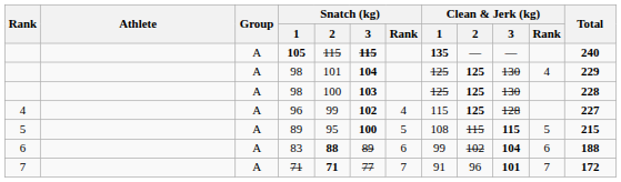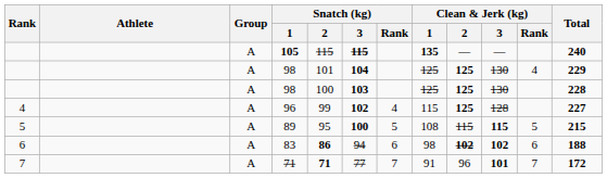 <table class = "wikitable" style="text-align:center;">
 <tr>
 <th rowspan=2 width=40>Rank</th>
 <th rowspan=2 width=250>Athlete</th>
 <th rowspan=2 width=50>Group</th>
 <th colspan=4>Snatch (kg)</th>
 <th colspan=4>Clean & Jerk (kg)</th>
 <th rowspan=2 width=60>Total</th>
 </tr>
 <tr>
 <th width=40>1</th>
 <th width=40>2</th>
 <th width=40>3</th>
 <th width=40>Rank</th>
 <th width=40>1</th>
 <th width=40>2</th>
 <th width=40>3</th>
 <th width=40>Rank</th>
 </tr>
 <tr>
 <td></td>
 <td align=left></td>
 <td>A</td>
 <td><strong>105</strong></td>
 <td><s>115</s></td>
 <td><strong><s>115</s></strong></td>
 <td></td>
 <td><strong>135</strong></td>
 <td>—</td>
 <td>—</td>
 <td></td>
 <td><strong>240</strong></td>
 </tr>
 <tr>
 <td></td>
 <td align=left></td>
 <td>A</td>
 <td>98</td>
 <td>101</td>
 <td><strong>104</strong></td>
 <td></td>
 <td><s>125</s></td>
 <td><strong>125</strong></td>
 <td><s>130</s></td>
 <td>4</td>
 <td><strong>229</strong></td>
 </tr>
 <tr>
 <td></td>
 <td align=left></td>
 <td>A</td>
 <td>98</td>
 <td>100</td>
 <td><strong>103</strong></td>
 <td></td>
 <td><s>125</s></td>
 <td><strong>125</strong></td>
 <td><s>130</s></td>
 <td></td>
 <td><strong>228</strong></td>
 </tr>
 <tr>
 <td>4</td>
 <td align=left></td>
 <td>A</td>
 <td>96</td>
 <td>99</td>
 <td><strong>102</strong></td>
 <td>4</td>
 <td>115</td>
 <td><strong>125</strong></td>
 <td><s>128</s></td>
 <td></td>
 <td><strong>227</strong></td>
 </tr>
 <tr>
 <td>5</td>
 <td align=left></td>
 <td>A</td>
 <td>89</td>
 <td>95</td>
 <td><strong>100</strong></td>
 <td>5</td>
 <td>108</td>
 <td><s>115</s></td>
 <td><strong>115</strong></td>
 <td>5</td>
 <td><strong>215</strong></td>
 </tr>
 <tr>
 <td>6</td>
 <td align=left></td>
 <td>A</td>
 <td>83</td>
-<td><strong>88</strong></td>
-<td><s>89</s></td>
+<td><strong>86</strong></td>
+<td><s>94</s></td>
 <td>6</td>
-<td>99</td>
-<td><s>102</s></td>
-<td><strong>104</strong></td>
+<td>98</td>
+<td><strong><s>102</s></strong></td>
+<td><strong>102</strong></td>
 <td>6</td>
 <td><strong>188</strong></td>
 </tr>
 <tr>
 <td>7</td>
 <td align=left></td>
 <td>A</td>
 <td><s>71</s></td>
 <td><strong>71</strong></td>
 <td><s>77</s></td>
 <td>7</td>
 <td>91</td>
 <td>96</td>
 <td><strong>101</strong></td>
 <td>7</td>
 <td><strong>172</strong></td>
 </tr>
 </table>
